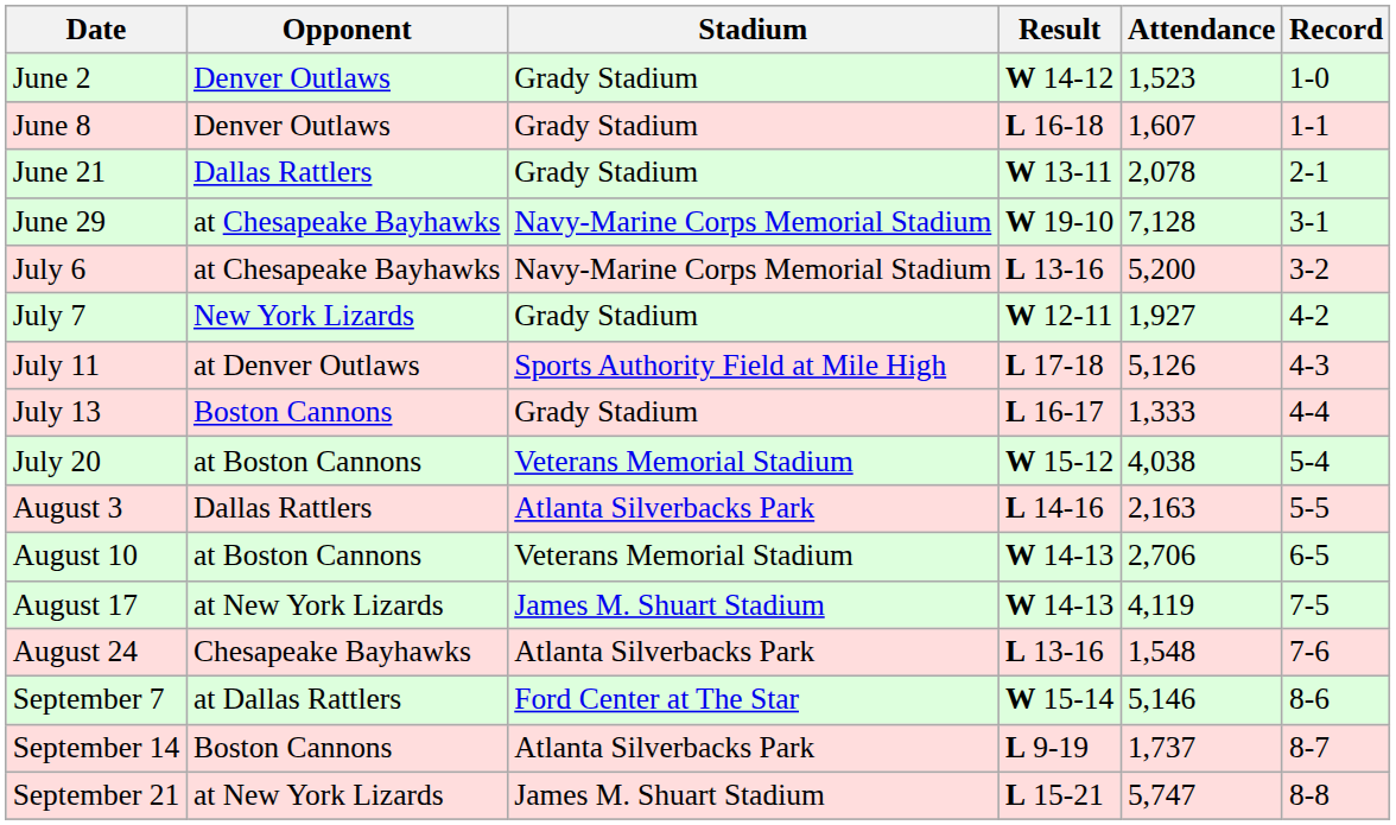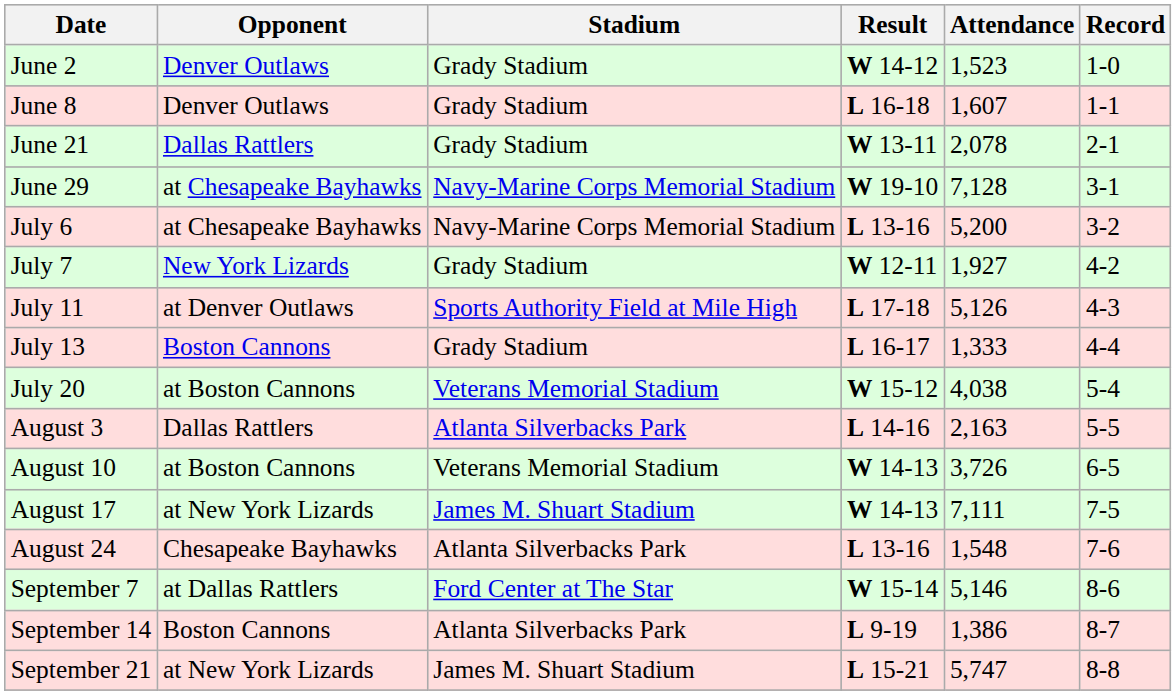 <table class="wikitable" text-align:center;>
 <tr>
 <th>Date</th>
 <th>Opponent</th>
 <th>Stadium</th>
 <th>Result</th>
 <th>Attendance</th>
 <th>Record</th>
 </tr>
 <tr bgcolor=DDFFDD>
 <td>June 2</td>
 <td><a href='#'>Denver Outlaws</a></td>
 <td>Grady Stadium</td>
 <td><strong>W</strong> 14-12</td>
 <td>1,523</td>
 <td>1-0</td>
 </tr>
 <tr bgcolor=FFDDDD>
 <td>June 8</td>
 <td>Denver Outlaws</td>
 <td>Grady Stadium</td>
 <td><strong>L</strong> 16-18</td>
 <td>1,607</td>
 <td>1-1</td>
 </tr>
 <tr bgcolor=DDFFDD>
 <td>June 21</td>
 <td><a href='#'>Dallas Rattlers</a></td>
 <td>Grady Stadium</td>
 <td><strong>W</strong> 13-11</td>
 <td>2,078</td>
 <td>2-1</td>
 </tr>
 <tr bgcolor=DDFFDD>
 <td>June 29</td>
 <td>at <a href='#'>Chesapeake Bayhawks</a></td>
 <td><a href='#'>Navy-Marine Corps Memorial Stadium</a></td>
 <td><strong>W</strong> 19-10</td>
 <td>7,128</td>
 <td>3-1</td>
 </tr>
 <tr bgcolor=FFDDDD>
 <td>July 6</td>
 <td>at Chesapeake Bayhawks</td>
 <td>Navy-Marine Corps Memorial Stadium</td>
 <td><strong>L</strong> 13-16</td>
 <td>5,200</td>
 <td>3-2</td>
 </tr>
 <tr bgcolor=DDFFDD>
 <td>July 7</td>
 <td><a href='#'>New York Lizards</a></td>
 <td>Grady Stadium</td>
 <td><strong>W</strong> 12-11</td>
 <td>1,927</td>
 <td>4-2</td>
 </tr>
 <tr bgcolor=FFDDDD>
 <td>July 11</td>
 <td>at Denver Outlaws</td>
 <td><a href='#'>Sports Authority Field at Mile High</a></td>
 <td><strong>L</strong> 17-18</td>
 <td>5,126</td>
 <td>4-3</td>
 </tr>
 <tr bgcolor=FFDDDD>
 <td>July 13</td>
 <td><a href='#'>Boston Cannons</a></td>
 <td>Grady Stadium</td>
 <td><strong>L</strong> 16-17</td>
 <td>1,333</td>
 <td>4-4</td>
 </tr>
 <tr bgcolor=DDFFDD>
 <td>July 20</td>
 <td>at Boston Cannons</td>
 <td><a href='#'>Veterans Memorial Stadium</a></td>
 <td><strong>W</strong> 15-12</td>
 <td>4,038</td>
 <td>5-4</td>
 </tr>
 <tr bgcolor=FFDDDD>
 <td>August 3</td>
 <td>Dallas Rattlers</td>
 <td><a href='#'>Atlanta Silverbacks Park</a></td>
 <td><strong>L</strong> 14-16</td>
 <td>2,163</td>
 <td>5-5</td>
 </tr>
 <tr bgcolor=DDFFDD>
 <td>August 10</td>
 <td>at Boston Cannons</td>
 <td>Veterans Memorial Stadium</td>
 <td><strong>W</strong> 14-13</td>
-<td>2,706</td>
+<td>3,726</td>
 <td>6-5</td>
 </tr>
 <tr bgcolor=DDFFDD>
 <td>August 17</td>
 <td>at New York Lizards</td>
 <td><a href='#'>James M. Shuart Stadium</a></td>
 <td><strong>W</strong> 14-13 </td>
-<td>4,119</td>
+<td>7,111</td>
 <td>7-5</td>
 </tr>
 <tr bgcolor=FFDDDD>
 <td>August 24</td>
 <td>Chesapeake Bayhawks</td>
 <td>Atlanta Silverbacks Park</td>
 <td><strong>L</strong> 13-16</td>
 <td>1,548</td>
 <td>7-6</td>
 </tr>
 <tr bgcolor=DDFFDD>
 <td>September 7</td>
 <td>at Dallas Rattlers</td>
 <td><a href='#'>Ford Center at The Star</a></td>
 <td><strong>W</strong> 15-14</td>
 <td>5,146</td>
 <td>8-6</td>
 </tr>
 <tr bgcolor=FFDDDD>
 <td>September 14</td>
 <td>Boston Cannons</td>
 <td>Atlanta Silverbacks Park</td>
 <td><strong>L</strong> 9-19</td>
-<td>1,737</td>
+<td>1,386</td>
 <td>8-7</td>
 </tr>
 <tr bgcolor=FFDDDD>
 <td>September 21</td>
 <td>at New York Lizards</td>
 <td>James M. Shuart Stadium</td>
 <td><strong>L</strong> 15-21</td>
 <td>5,747</td>
 <td>8-8</td>
 </tr>
 </table>
